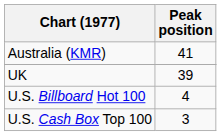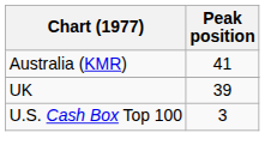 <table class="wikitable sortable">
 <tr>
 <th align="left">Chart (1977)</th>
 <th align="left">Peak<br>position</th>
 </tr>
 <tr>
 <td align="left">Australia (<a href='#'>KMR</a>)</td>
 <td style="text-align:center;">41</td>
 </tr>
 <tr>
 </tr>
 <tr>
 <td align="left">UK</td>
 <td style="text-align:center;">39</td>
 </tr>
 <tr>
-<td align="left">U.S. <em><a href='#'>Billboard</a></em> <a href='#'>Hot 100</a></td>
-<td style="text-align:center;">4</td>
-</tr>
-<tr>
 <td>U.S. <a href='#'><em>Cash Box</em></a> Top 100</td>
 <td align="center">3</td>
 </tr>
 </table>
